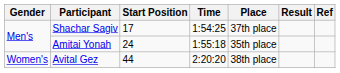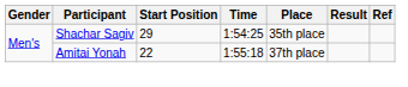 <table class="wikitable" style="font-size: 95%;">
 <tr>
 <th>Gender</th>
 <th>Participant</th>
 <th>Start Position</th>
 <th>Time</th>
 <th>Place</th>
 <th>Result</th>
 <th>Ref</th>
 </tr>
 <tr>
 <td rowspan="2"><a href='#'>Men's</a></td>
 <td><a href='#'>Shachar Sagiv</a></td>
-<td>17</td>
+<td>29</td>
 <td>1:54:25</td>
-<td>37th place</td>
+<td>35th place</td>
 <td></td>
 <td></td>
 </tr>
 <tr>
 <td><a href='#'>Amitai Yonah</a></td>
-<td>24</td>
+<td>22</td>
 <td>1:55:18</td>
-<td>35th place</td>
-<td></td>
-<td></td>
-</tr>
-<tr>
-<td><a href='#'>Women's</a></td>
-<td><a href='#'>Avital Gez</a></td>
-<td>44</td>
-<td>2:20:20</td>
-<td>38th place</td>
+<td>37th place</td>
 <td></td>
 <td></td>
 </tr>
 </table>
